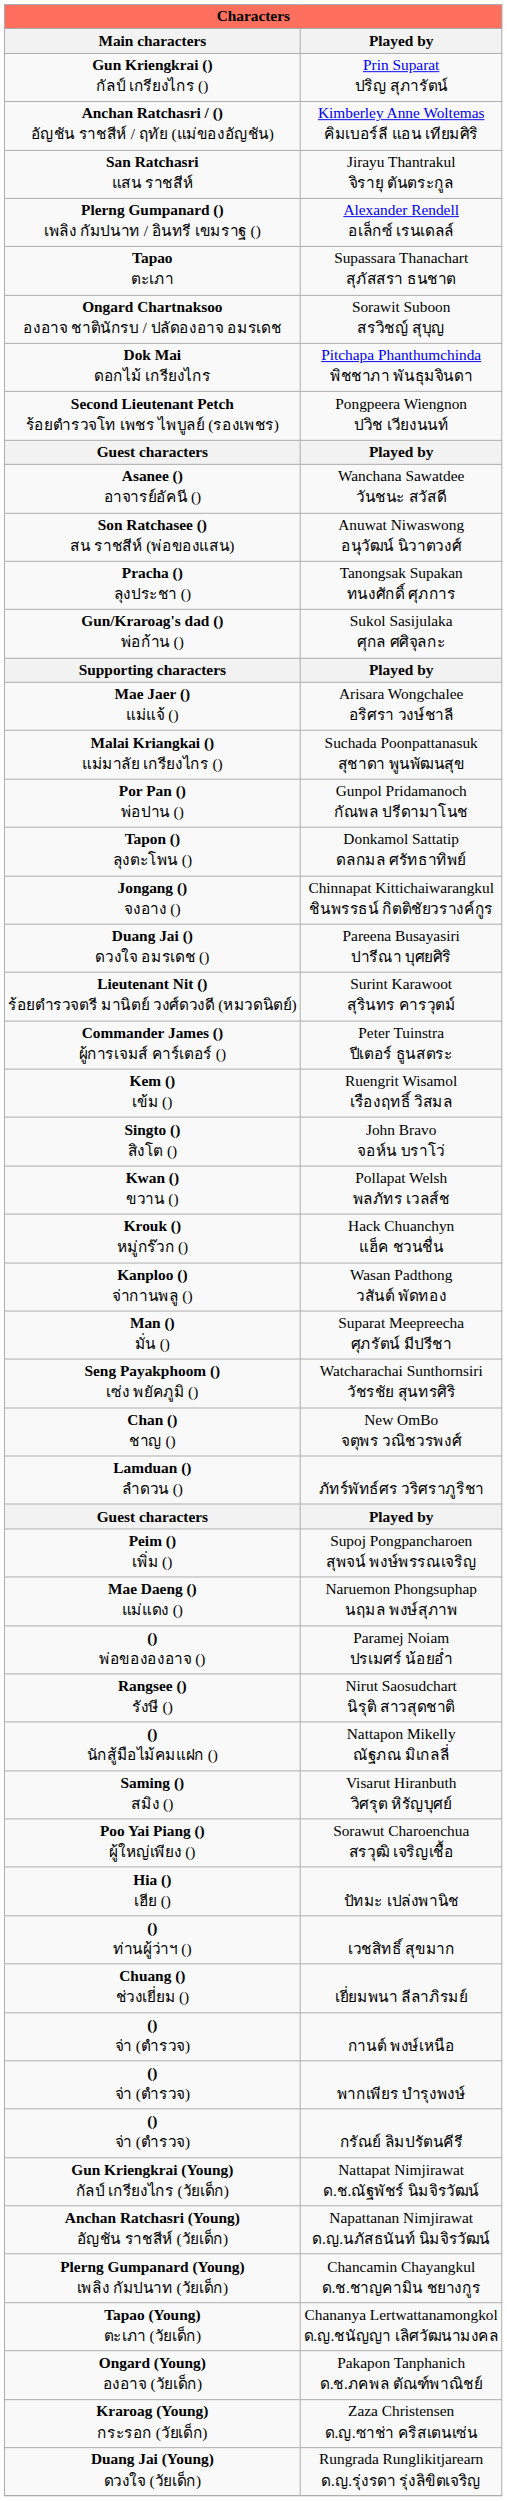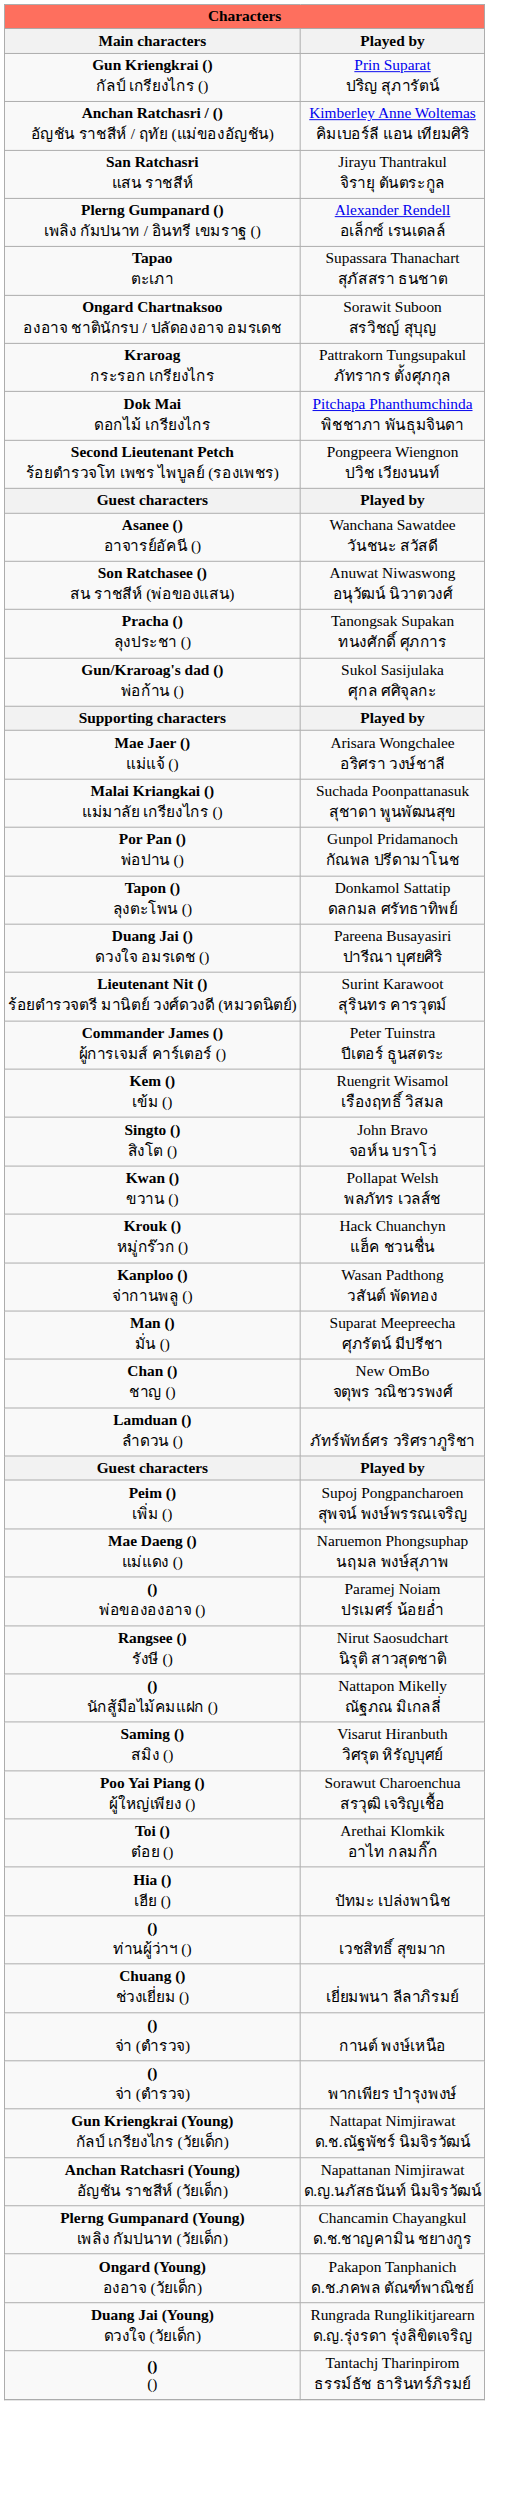 <table class="wikitable" style="text-align:center">
 <tr>
 <th colspan="2" style="background: #fe6f5e;">Characters</th>
 </tr>
 <tr>
 <th>Main characters</th>
 <th>Played by</th>
 </tr>
 <tr>
 <td><strong>Gun Kriengkrai ()</strong><br> กัลป์ เกรียงไกร ()</td>
 <td><a href='#'>Prin Suparat</a> <br> ปริญ สุภารัตน์</td>
 </tr>
 <tr>
 <td><strong> Anchan Ratchasri / ()</strong><br> อัญชัน ราชสีห์ / ฤทัย (แม่ของอัญชัน)</td>
 <td><a href='#'>Kimberley Anne Woltemas</a> <br> คิมเบอร์ลี แอน เทียมศิริ</td>
 </tr>
 <tr>
 <td><strong>San Ratchasri</strong><br> แสน ราชสีห์</td>
 <td>Jirayu Thantrakul <br> จิรายุ ตันตระกูล</td>
 </tr>
 <tr>
 <td><strong>Plerng Gumpanard ()</strong><br> เพลิง กัมปนาท / อินทรี เขมราฐ ()</td>
 <td><a href='#'>Alexander Rendell</a> <br> อเล็กซ์ เรนเดลล์</td>
 </tr>
 <tr>
 <td><strong>Tapao</strong><br> ตะเภา</td>
 <td>Supassara Thanachart <br> สุภัสสรา ธนชาต</td>
 </tr>
 <tr>
 <td><strong>Ongard Chartnaksoo</strong><br> องอาจ ชาตินักรบ / ปลัดองอาจ อมรเดช</td>
 <td>Sorawit Suboon <br> สรวิชญ์ สุบุญ</td>
+</tr>
+<tr>
+<td><strong>Kraroag </strong><br> กระรอก เกรียงไกร</td>
+<td>Pattrakorn Tungsupakul <br> ภัทรากร ตั้งศุภกุล</td>
 </tr>
 <tr>
 <td><strong>Dok Mai</strong><br> ดอกไม้ เกรียงไกร</td>
 <td><a href='#'>Pitchapa Phanthumchinda</a> <br> พิชชาภา พันธุมจินดา</td>
 </tr>
 <tr>
 <td><strong>Second Lieutenant Petch</strong><br> ร้อยตำรวจโท เพชร ไพบูลย์ (รองเพชร)</td>
 <td>Pongpeera Wiengnon <br> ปวิช เวียงนนท์</td>
 </tr>
 <tr>
 <th>Guest characters</th>
 <th>Played by</th>
 </tr>
 <tr>
 <td><strong>Asanee ()</strong><br> อาจารย์อัคนี ()</td>
 <td>Wanchana Sawatdee <br> วันชนะ สวัสดี</td>
 </tr>
 <tr>
 <td><strong>Son Ratchasee ()</strong><br> สน ราชสีห์ (พ่อของแสน)</td>
 <td>Anuwat Niwaswong <br> อนุวัฒน์ นิวาตวงศ์</td>
 </tr>
 <tr>
 <td><strong>Pracha ()</strong><br> ลุงประชา ()</td>
 <td>Tanongsak Supakan <br> ทนงศักดิ์ ศุภการ</td>
 </tr>
 <tr>
 <td><strong> Gun/Kraroag's dad ()</strong><br> พ่อก้าน ()</td>
 <td>Sukol Sasijulaka <br> ศุกล ศศิจุลกะ</td>
 </tr>
 <tr>
 <th>Supporting characters</th>
 <th>Played by</th>
 </tr>
 <tr>
 <td><strong>Mae Jaer ()</strong><br> แม่แจ้ ()</td>
 <td>Arisara Wongchalee <br> อริศรา วงษ์ชาลี</td>
 </tr>
 <tr>
 <td><strong>Malai Kriangkai ()</strong><br> แม่มาลัย เกรียงไกร ()</td>
 <td>Suchada Poonpattanasuk <br> สุชาดา พูนพัฒนสุข</td>
 </tr>
 <tr>
 <td><strong>Por Pan ()</strong><br> พ่อปาน ()</td>
 <td>Gunpol Pridamanoch <br> กัณพล ปรีดามาโนช</td>
 </tr>
 <tr>
 <td><strong>Tapon ()</strong><br> ลุงตะโพน ()</td>
 <td>Donkamol Sattatip <br> ดลกมล ศรัทธาทิพย์</td>
 </tr>
 <tr>
-<td><strong>Jongang ()</strong><br> จงอาง ()</td>
-<td>Chinnapat Kittichaiwarangkul <br> ชินพรรธน์ กิตติชัยวรางค์กูร</td>
-</tr>
-<tr>
 <td><strong>Duang Jai ()</strong><br> ดวงใจ อมรเดช ()</td>
 <td>Pareena Busayasiri <br> ปารีณา บุศยศิริ</td>
 </tr>
 <tr>
 <td><strong>Lieutenant Nit ()</strong><br> ร้อยตำรวจตรี มานิตย์ วงศ์ดวงดี (หมวดนิตย์)</td>
 <td>Surint Karawoot <br> สุรินทร คารวุตม์</td>
 </tr>
 <tr>
 <td><strong>Commander James ()</strong><br> ผู้การเจมส์ คาร์เตอร์ ()</td>
 <td>Peter Tuinstra <br> ปีเตอร์ ธูนสตระ</td>
 </tr>
 <tr>
 <td><strong>Kem ()</strong><br> เข้ม ()</td>
 <td>Ruengrit Wisamol <br> เรืองฤทธิ์ วิสมล</td>
 </tr>
 <tr>
 <td><strong>Singto ()</strong><br> สิงโต ()</td>
 <td>John Bravo <br> จอห์น บราโว่</td>
 </tr>
 <tr>
 <td><strong>Kwan ()</strong><br> ขวาน ()</td>
 <td>Pollapat Welsh <br> พลภัทร เวลส์ช</td>
 </tr>
 <tr>
 <td><strong>Krouk ()</strong><br> หมู่กร๊วก ()</td>
 <td>Hack Chuanchyn <br> แฮ็ค ชวนชื่น</td>
 </tr>
 <tr>
 <td><strong>Kanploo ()</strong><br> จ่ากานพลู ()</td>
 <td>Wasan Padthong <br> วสันต์ พัดทอง</td>
 </tr>
 <tr>
 <td><strong>Man ()</strong><br> มั่น ()</td>
 <td>Suparat Meepreecha <br> ศุภรัตน์ มีปรีชา</td>
-</tr>
-<tr>
-<td><strong>Seng Payakphoom ()</strong><br> เซ่ง พยัคภูมิ ()</td>
-<td>Watcharachai Sunthornsiri <br> วัชรชัย สุนทรศิริ</td>
 </tr>
 <tr>
 <td><strong>Chan ()</strong><br> ชาญ ()</td>
 <td>New OmBo <br> จตุพร วณิชวรพงศ์</td>
 </tr>
 <tr>
 <td><strong>Lamduan ()</strong><br> ลำดวน ()</td>
 <td><br> ภัทร์พัทธ์ศร วริศราภูริชา</td>
 </tr>
 <tr>
 <th>Guest characters</th>
 <th>Played by</th>
 </tr>
 <tr>
 <td><strong>Peim ()</strong><br> เพิ่ม ()</td>
 <td>Supoj Pongpancharoen <br> สุพจน์ พงษ์พรรณเจริญ</td>
 </tr>
 <tr>
 <td><strong>Mae Daeng ()</strong><br> แม่แดง ()</td>
 <td>Naruemon Phongsuphap <br> นฤมล พงษ์สุภาพ</td>
 </tr>
 <tr>
 <td><strong> ()</strong><br> พ่อขององอาจ ()</td>
 <td>Paramej Noiam <br> ปรเมศร์ น้อยอ่ำ</td>
 </tr>
 <tr>
 <td><strong>Rangsee ()</strong><br> รังษี ()</td>
 <td>Nirut Saosudchart <br> นิรุติ สาวสุดชาติ</td>
 </tr>
 <tr>
 <td><strong> ()</strong><br> นักสู้มือไม้คมแฝก ()</td>
 <td>Nattapon Mikelly <br> ณัฐภณ มิเกลลี่</td>
 </tr>
 <tr>
 <td><strong>Saming ()</strong><br> สมิง ()</td>
 <td>Visarut Hiranbuth <br> วิศรุต หิรัญบุศย์</td>
 </tr>
 <tr>
 <td><strong>Poo Yai Piang ()</strong><br> ผู้ใหญ่เพียง ()</td>
 <td>Sorawut Charoenchua <br> สรวุฒิ เจริญเชื้อ</td>
 </tr>
 <tr>
+<td><strong>Toi ()</strong><br> ต๋อย ()</td>
+<td>Arethai Klomkik <br> อาไท กลมกิ๊ก</td>
+</tr>
+<tr>
 <td><strong>Hia ()</strong><br>เฮีย ()</td>
 <td><br> ปัทมะ เปล่งพานิช</td>
 </tr>
 <tr>
 <td><strong> ()</strong><br> ท่านผู้ว่าฯ ()</td>
 <td><br> เวชสิทธิ์ สุขมาก</td>
 </tr>
 <tr>
 <td><strong>Chuang ()</strong><br> ช่วงเยี่ยม ()</td>
 <td><br> เยี่ยมพนา ลีลาภิรมย์</td>
 </tr>
 <tr>
 <td><strong> ()</strong><br> จ่า (ตำรวจ)</td>
 <td><br> กานต์ พงษ์เหนือ</td>
 </tr>
 <tr>
 <td><strong> ()</strong><br> จ่า (ตำรวจ)</td>
 <td><br> พากเพียร บำรุงพงษ์</td>
 </tr>
 <tr>
-<td><strong> ()</strong><br> จ่า (ตำรวจ)</td>
-<td><br> กรัณย์ ลิมปรัตนคีรี</td>
-</tr>
-<tr>
 <td><strong>Gun Kriengkrai (Young)</strong><br> กัลป์ เกรียงไกร (วัยเด็ก)</td>
 <td>Nattapat Nimjirawat <br> ด.ช.ณัฐพัชร์ นิมจิรวัฒน์</td>
 </tr>
 <tr>
 <td><strong>Anchan Ratchasri (Young)</strong><br> อัญชัน ราชสีห์ (วัยเด็ก)</td>
 <td>Napattanan Nimjirawat <br> ด.ญ.นภัสธนันท์ นิมจิรวัฒน์</td>
 </tr>
 <tr>
 <td><strong>Plerng Gumpanard (Young)</strong><br> เพลิง กัมปนาท (วัยเด็ก)</td>
 <td>Chancamin Chayangkul <br> ด.ช.ชาญคามิน ชยางกูร</td>
 </tr>
 <tr>
-<td><strong>Tapao (Young)</strong><br> ตะเภา (วัยเด็ก)</td>
-<td>Chananya Lertwattanamongkol <br> ด.ญ.ชนัญญา เลิศวัฒนามงคล</td>
-</tr>
-<tr>
 <td><strong>Ongard (Young)</strong><br> องอาจ (วัยเด็ก)</td>
 <td>Pakapon Tanphanich <br> ด.ช.ภคพล ตัณฑ์พาณิชย์</td>
-</tr>
-<tr>
-<td><strong>Kraroag (Young)</strong><br> กระรอก (วัยเด็ก)</td>
-<td>Zaza Christensen <br> ด.ญ.ซาช่า คริสเตนเซ่น</td>
 </tr>
 <tr>
 <td><strong>Duang Jai (Young)</strong><br> ดวงใจ (วัยเด็ก)</td>
 <td>Rungrada Runglikitjarearn <br> ด.ญ.รุ่งรดา รุ่งลิขิตเจริญ</td>
 </tr>
 <tr>
+<td><strong> ()</strong><br> ()</td>
+<td>Tantachj Tharinpirom <br> ธรรม์ธัช ธารินทร์ภิรมย์</td>
+</tr>
+<tr>
 </tr>
 </table>
